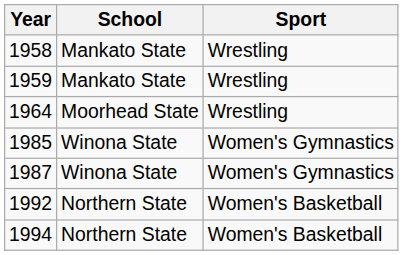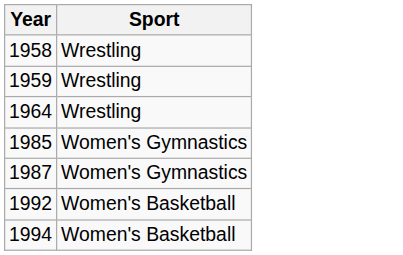 <table class="wikitable sortable">
 <tr>
 <th>Year</th>
-<th>School</th>
 <th>Sport</th>
 </tr>
 <tr>
 <td>1958</td>
-<td>Mankato State</td>
 <td>Wrestling</td>
 </tr>
 <tr>
 <td>1959</td>
-<td>Mankato State</td>
 <td>Wrestling</td>
 </tr>
 <tr>
 <td>1964</td>
-<td>Moorhead State</td>
 <td>Wrestling</td>
 </tr>
 <tr>
 <td>1985</td>
-<td>Winona State</td>
 <td>Women's Gymnastics</td>
 </tr>
 <tr>
 <td>1987</td>
-<td>Winona State</td>
 <td>Women's Gymnastics</td>
 </tr>
 <tr>
 <td>1992</td>
-<td>Northern State</td>
 <td>Women's Basketball</td>
 </tr>
 <tr>
 <td>1994</td>
-<td>Northern State</td>
 <td>Women's Basketball</td>
 </tr>
 </table>
